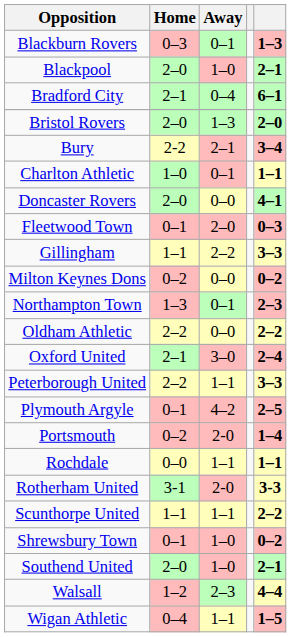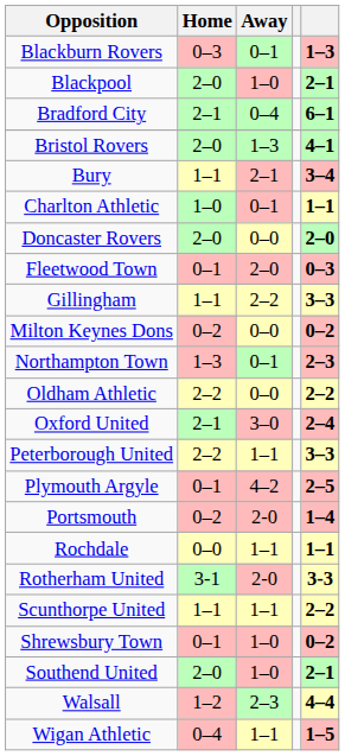 <table class="wikitable" style="text-align: center;">
 <tr>
 <th>Opposition</th>
 <th>Home</th>
 <th>Away</th>
 <th></th>
 <th></th>
 </tr>
 <tr>
 <td><a href='#'>Blackburn Rovers</a></td>
 <td bgcolor=#fbb>0–3</td>
 <td bgcolor=#BBFFBB>0–1</td>
 <td></td>
 <td bgcolor=#FBB><strong>1–3</strong></td>
 </tr>
 <tr>
 <td><a href='#'>Blackpool</a></td>
 <td bgcolor=#bfb>2–0</td>
 <td bgcolor=#FFBBBB>1–0</td>
 <td></td>
 <td bgcolor=#BBFFBB><strong>2–1</strong></td>
 </tr>
 <tr>
 <td><a href='#'>Bradford City</a></td>
 <td bgcolor=#BBFFBB>2–1</td>
 <td bgcolor=#BBFFBB>0–4</td>
 <td></td>
 <td bgcolor=#BBFFBB><strong>6–1</strong></td>
 </tr>
 <tr>
 </tr>
 <tr>
 <td><a href='#'>Bristol Rovers</a></td>
 <td bgcolor=#bfb>2–0</td>
 <td bgcolor=#BBFFBB>1–3</td>
 <td></td>
-<td bgcolor=#BBFFBB><strong>2–0</strong></td>
+<td bgcolor=#BBFFBB><strong>4–1</strong></td>
 </tr>
 <tr>
 <td><a href='#'>Bury</a></td>
-<td bgcolor=#FFFFBB>2-2</td>
+<td bgcolor=#FFFFBB>1–1</td>
 <td bgcolor=#ffbbbb>2–1</td>
 <td></td>
 <td bgcolor=#ffbbbb><strong>3–4</strong></td>
 </tr>
 <tr>
 <td><a href='#'>Charlton Athletic</a></td>
 <td bgcolor=#BBFFBB>1–0</td>
 <td bgcolor=#FFBBBB>0–1</td>
 <td></td>
 <td bgcolor=#FFFFBB><strong>1–1</strong></td>
 </tr>
 <tr>
 <td><a href='#'>Doncaster Rovers</a></td>
 <td bgcolor=#BBFFBB>2–0</td>
 <td bgcolor=#FFFFBB>0–0</td>
 <td></td>
-<td bgcolor=#BBFFBB><strong>4–1</strong></td>
+<td bgcolor=#BBFFBB><strong>2–0</strong></td>
 </tr>
 <tr>
 <td><a href='#'>Fleetwood Town</a></td>
 <td bgcolor=#FFBBBB>0–1</td>
 <td bgcolor=#FFBBBB>2–0</td>
 <td></td>
 <td bgcolor=#FFBBBB><strong>0–3</strong></td>
 </tr>
 <tr>
 <td><a href='#'>Gillingham</a></td>
 <td bgcolor=#FFFFBB>1–1</td>
 <td bgcolor=#FFFFBB>2–2</td>
 <td></td>
 <td bgcolor=#FFFFBB><strong>3–3</strong></td>
 </tr>
 <tr>
 <td><a href='#'>Milton Keynes Dons</a></td>
 <td bgcolor=#FFBBBB>0–2</td>
 <td bgcolor=#FFFFBB>0–0</td>
 <td></td>
 <td bgcolor=#FFBBBB><strong>0–2</strong></td>
 </tr>
 <tr>
 <td><a href='#'>Northampton Town</a></td>
 <td bgcolor=#ffbbbb>1–3</td>
 <td bgcolor=#BBFFBB>0–1</td>
 <td></td>
 <td bgcolor=#FFBBBB><strong>2–3</strong></td>
 </tr>
 <tr>
 <td><a href='#'>Oldham Athletic</a></td>
 <td bgcolor=#FFFFBB>2–2</td>
 <td bgcolor=#FFFFBB>0–0</td>
 <td></td>
 <td bgcolor=#FFFFBB><strong>2–2</strong></td>
 </tr>
 <tr>
 <td><a href='#'>Oxford United</a></td>
 <td bgcolor=#BBFFBB>2–1</td>
 <td bgcolor=#FFBBBB>3–0</td>
 <td></td>
 <td bgcolor=#FFBBBB><strong>2–4</strong></td>
 </tr>
 <tr>
 <td><a href='#'>Peterborough United</a></td>
 <td bgcolor=#FFFFBB>2–2</td>
 <td bgcolor=#ffb>1–1</td>
 <td></td>
 <td bgcolor=#FFFFBB><strong>3–3</strong></td>
 </tr>
 <tr>
 <td><a href='#'>Plymouth Argyle</a></td>
 <td bgcolor=#FFBBBB>0–1</td>
 <td bgcolor=#fbb>4–2</td>
 <td></td>
 <td bgcolor=#FFBBBB><strong>2–5</strong></td>
 </tr>
 <tr>
 <td><a href='#'>Portsmouth</a></td>
 <td bgcolor=#FFBBBB>0–2</td>
 <td bgcolor=#FFBBBB>2-0</td>
 <td></td>
 <td bgcolor=#FFBBBB><strong>1–4</strong></td>
 </tr>
 <tr>
 <td><a href='#'>Rochdale</a></td>
 <td bgcolor=#ffb>0–0</td>
 <td bgcolor=#FFFFBB>1–1</td>
 <td></td>
 <td bgcolor=#FFFFBB><strong>1–1</strong></td>
 </tr>
 <tr>
 <td><a href='#'>Rotherham United</a></td>
 <td bgcolor=#BBFFBB>3-1</td>
 <td bgcolor=#FFBBBB>2-0</td>
 <td></td>
 <td bgcolor=#FFFFBB><strong>3-3</strong></td>
 </tr>
 <tr>
 <td><a href='#'>Scunthorpe United</a></td>
 <td bgcolor=#FFFFBB>1–1</td>
 <td bgcolor=#FFFFBB>1–1</td>
 <td></td>
 <td bgcolor=#FFFFBB><strong>2–2</strong></td>
 </tr>
 <tr>
 <td><a href='#'>Shrewsbury Town</a></td>
 <td bgcolor="#FFBBBB">0–1</td>
 <td bgcolor="#FFBBBB">1–0</td>
 <td></td>
 <td bgcolor=#FFBBBB><strong>0–2</strong></td>
 </tr>
 <tr>
 <td><a href='#'>Southend United</a></td>
 <td bgcolor=#BBFFBB>2–0</td>
 <td bgcolor="#FFBBBB">1–0</td>
 <td></td>
 <td bgcolor=#BBFFBB><strong>2–1</strong></td>
 </tr>
 <tr>
 <td><a href='#'>Walsall</a></td>
 <td bgcolor=#FFBBBB>1–2</td>
 <td bgcolor=#BBFFBB>2–3</td>
 <td></td>
 <td bgcolor=#FFB><strong>4–4</strong></td>
 </tr>
 <tr>
 <td><a href='#'>Wigan Athletic</a></td>
 <td bgcolor=#FFBBBB>0–4</td>
 <td bgcolor=#FFB>1–1</td>
 <td></td>
 <td bgcolor=#FFBBBB><strong>1–5</strong></td>
 </tr>
 </table>
